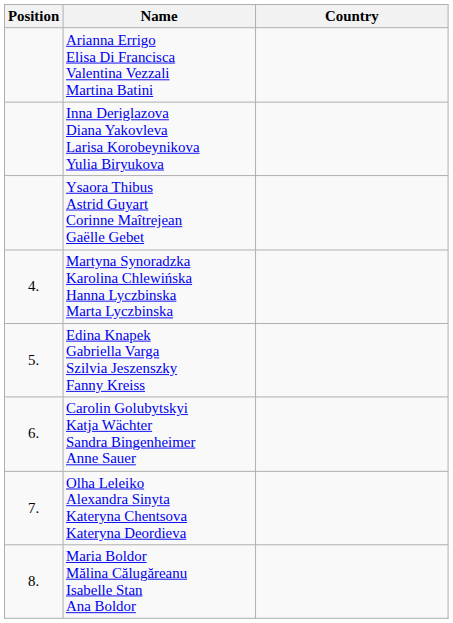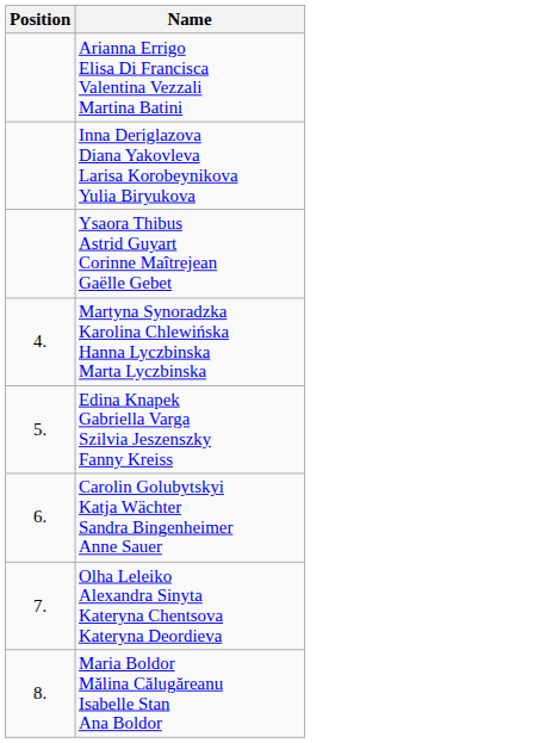 <table class="wikitable">
 <tr>
 <th width="20">Position</th>
 <th width="200">Name</th>
-<th width="200">Country</th>
 </tr>
 <tr>
 <td align="center"></td>
 <td><a href='#'>Arianna Errigo</a><br><a href='#'>Elisa Di Francisca</a><br><a href='#'>Valentina Vezzali</a><br><a href='#'>Martina Batini</a></td>
-<td></td>
 </tr>
 <tr>
 <td align="center"></td>
 <td><a href='#'>Inna Deriglazova</a><br><a href='#'>Diana Yakovleva</a><br><a href='#'>Larisa Korobeynikova</a><br><a href='#'>Yulia Biryukova</a></td>
-<td></td>
 </tr>
 <tr>
 <td align="center"></td>
 <td><a href='#'>Ysaora Thibus</a><br><a href='#'>Astrid Guyart</a><br><a href='#'>Corinne Maîtrejean</a><br><a href='#'>Gaëlle Gebet</a></td>
-<td></td>
 </tr>
 <tr>
 <td align="center">4.</td>
 <td><a href='#'>Martyna Synoradzka</a><br><a href='#'>Karolina Chlewińska</a><br><a href='#'>Hanna Lyczbinska</a><br><a href='#'>Marta Lyczbinska</a></td>
-<td></td>
 </tr>
 <tr>
 <td align="center">5.</td>
 <td><a href='#'>Edina Knapek</a><br><a href='#'>Gabriella Varga</a><br><a href='#'>Szilvia Jeszenszky</a><br><a href='#'>Fanny Kreiss</a></td>
-<td></td>
 </tr>
 <tr>
 <td align="center">6.</td>
 <td><a href='#'>Carolin Golubytskyi</a><br><a href='#'>Katja Wächter</a><br><a href='#'>Sandra Bingenheimer</a><br><a href='#'>Anne Sauer</a></td>
-<td></td>
 </tr>
 <tr>
 <td align="center">7.</td>
 <td><a href='#'>Olha Leleiko</a><br><a href='#'>Alexandra Sinyta</a><br><a href='#'>Kateryna Chentsova</a><br><a href='#'>Kateryna Deordieva</a></td>
-<td></td>
 </tr>
 <tr>
 <td align="center">8.</td>
 <td><a href='#'>Maria Boldor</a><br><a href='#'>Mălina Călugăreanu</a><br><a href='#'>Isabelle Stan</a><br><a href='#'>Ana Boldor</a></td>
-<td></td>
 </tr>
 </table>
